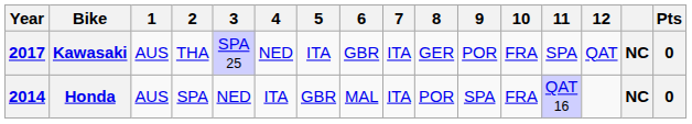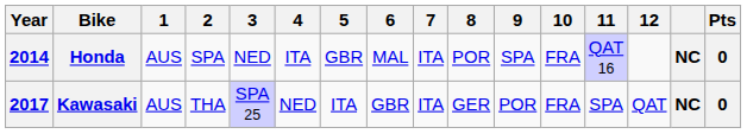 <table class="wikitable" style="text-align:center; font-size:90%">
 <tr>
 <th>Year</th>
 <th>Bike</th>
 <th>1</th>
 <th>2</th>
 <th>3</th>
 <th>4</th>
 <th>5</th>
 <th>6</th>
 <th>7</th>
 <th>8</th>
 <th>9</th>
 <th>10</th>
 <th>11</th>
 <th>12</th>
 <th></th>
 <th>Pts</th>
 </tr>
 <tr>
+<th><a href='#'>2014</a></th>
+<th><a href='#'>Honda</a></th>
+<td><a href='#'>AUS</a></td>
+<td><a href='#'>SPA</a></td>
+<td><a href='#'>NED</a></td>
+<td><a href='#'>ITA</a></td>
+<td><a href='#'>GBR</a></td>
+<td><a href='#'>MAL</a></td>
+<td><a href='#'>ITA</a></td>
+<td><a href='#'>POR</a></td>
+<td><a href='#'>SPA</a></td>
+<td><a href='#'>FRA</a></td>
+<td style="background:#cfcfff;"><a href='#'>QAT</a><br><small>16</small></td>
+<td></td>
+<th>NC</th>
+<th>0</th>
+</tr>
+<tr>
 <th><a href='#'>2017</a></th>
 <th><a href='#'>Kawasaki</a></th>
 <td><a href='#'>AUS</a></td>
 <td><a href='#'>THA</a></td>
 <td style="background:#cfcfff;"><a href='#'>SPA</a><br><small>25</small></td>
 <td><a href='#'>NED</a></td>
 <td><a href='#'>ITA</a></td>
 <td><a href='#'>GBR</a></td>
 <td><a href='#'>ITA</a></td>
 <td><a href='#'>GER</a></td>
 <td><a href='#'>POR</a></td>
 <td><a href='#'>FRA</a></td>
 <td><a href='#'>SPA</a></td>
 <td><a href='#'>QAT</a></td>
 <th>NC</th>
 <th>0</th>
 </tr>
-<tr>
-<th><a href='#'>2014</a></th>
-<th><a href='#'>Honda</a></th>
-<td><a href='#'>AUS</a></td>
-<td><a href='#'>SPA</a></td>
-<td><a href='#'>NED</a></td>
-<td><a href='#'>ITA</a></td>
-<td><a href='#'>GBR</a></td>
-<td><a href='#'>MAL</a></td>
-<td><a href='#'>ITA</a></td>
-<td><a href='#'>POR</a></td>
-<td><a href='#'>SPA</a></td>
-<td><a href='#'>FRA</a></td>
-<td style="background:#cfcfff;"><a href='#'>QAT</a><br><small>16</small></td>
-<td></td>
-<th>NC</th>
-<th>0</th>
-</tr>
 </table>
